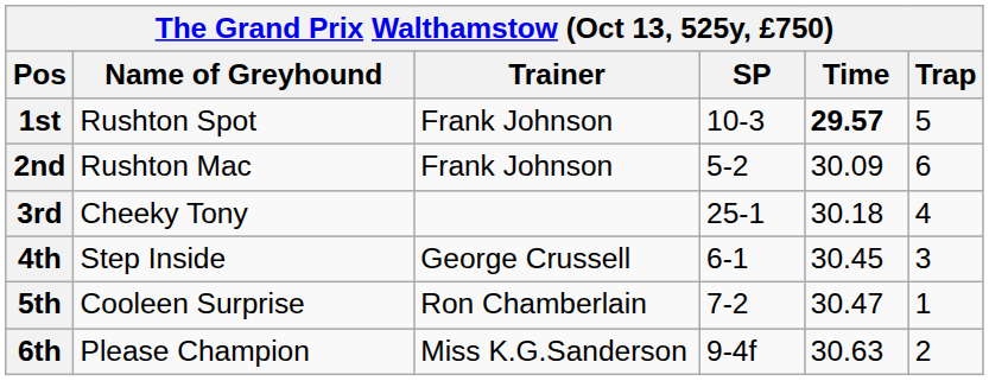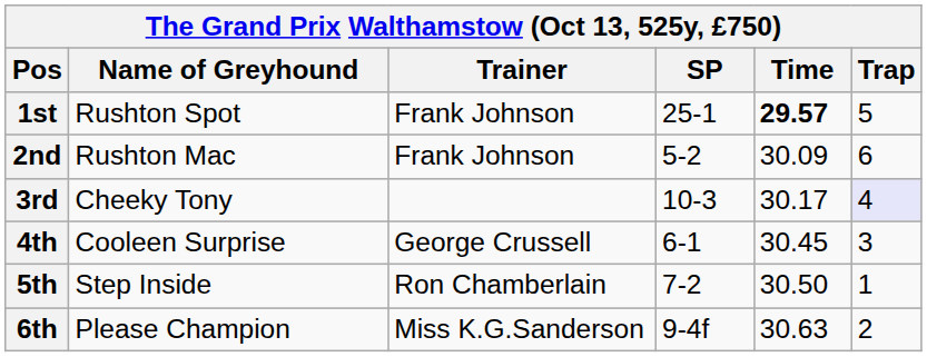 <table class="wikitable">
 <tr>
 <th colspan="6"><a href='#'>The Grand Prix</a> <a href='#'>Walthamstow</a> (Oct 13, 525y, £750)</th>
 </tr>
 <tr>
 <th width=30>Pos</th>
 <th width=180>Name of Greyhound</th>
 <th width=150>Trainer</th>
 <th width=50>SP</th>
 <th width=50>Time</th>
 <th width=30>Trap</th>
 </tr>
 <tr>
 <th>1st</th>
 <td>Rushton Spot</td>
 <td>Frank Johnson</td>
-<td>10-3</td>
+<td>25-1</td>
 <td><strong>29.57</strong></td>
 <td>5</td>
 </tr>
 <tr>
 <th>2nd</th>
 <td>Rushton Mac</td>
 <td>Frank Johnson</td>
 <td>5-2</td>
 <td>30.09</td>
 <td>6</td>
 </tr>
 <tr>
 <th>3rd</th>
 <td>Cheeky Tony</td>
 <td></td>
-<td>25-1</td>
-<td>30.18</td>
-<td>4</td>
+<td>10-3</td>
+<td>30.17</td>
+<td style="background: lavender;">4</td>
 </tr>
 <tr>
 <th>4th</th>
-<td>Step Inside</td>
+<td>Cooleen Surprise</td>
 <td>George Crussell</td>
 <td>6-1</td>
 <td>30.45</td>
 <td>3</td>
 </tr>
 <tr>
 <th>5th</th>
-<td>Cooleen Surprise</td>
+<td>Step Inside</td>
 <td>Ron Chamberlain</td>
 <td>7-2</td>
-<td>30.47</td>
+<td>30.50</td>
 <td>1</td>
 </tr>
 <tr>
 <th>6th</th>
 <td>Please Champion</td>
 <td>Miss K.G.Sanderson</td>
 <td>9-4f</td>
 <td>30.63</td>
 <td>2</td>
 </tr>
 </table>
